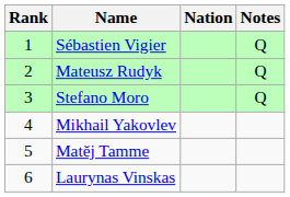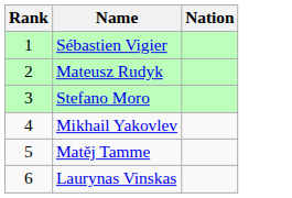 <table class="wikitable sortable" style="text-align:center">
 <tr>
 <th>Rank</th>
 <th>Name</th>
 <th>Nation</th>
-<th>Notes</th>
 </tr>
 <tr bgcolor=bbffbb>
 <td>1</td>
 <td align=left><a href='#'>Sébastien Vigier</a></td>
 <td align=left></td>
-<td>Q</td>
 </tr>
 <tr bgcolor=bbffbb>
 <td>2</td>
 <td align=left><a href='#'>Mateusz Rudyk</a></td>
 <td align=left></td>
-<td>Q</td>
 </tr>
 <tr bgcolor=bbffbb>
 <td>3</td>
 <td align=left><a href='#'>Stefano Moro</a></td>
 <td align=left></td>
-<td>Q</td>
 </tr>
 <tr>
 <td>4</td>
 <td align=left><a href='#'>Mikhail Yakovlev</a></td>
 <td align=left></td>
-<td></td>
 </tr>
 <tr>
 <td>5</td>
 <td align=left><a href='#'>Matěj Tamme</a></td>
 <td align=left></td>
-<td></td>
 </tr>
 <tr>
 <td>6</td>
 <td align=left><a href='#'>Laurynas Vinskas</a></td>
 <td align=left></td>
-<td></td>
 </tr>
 </table>
